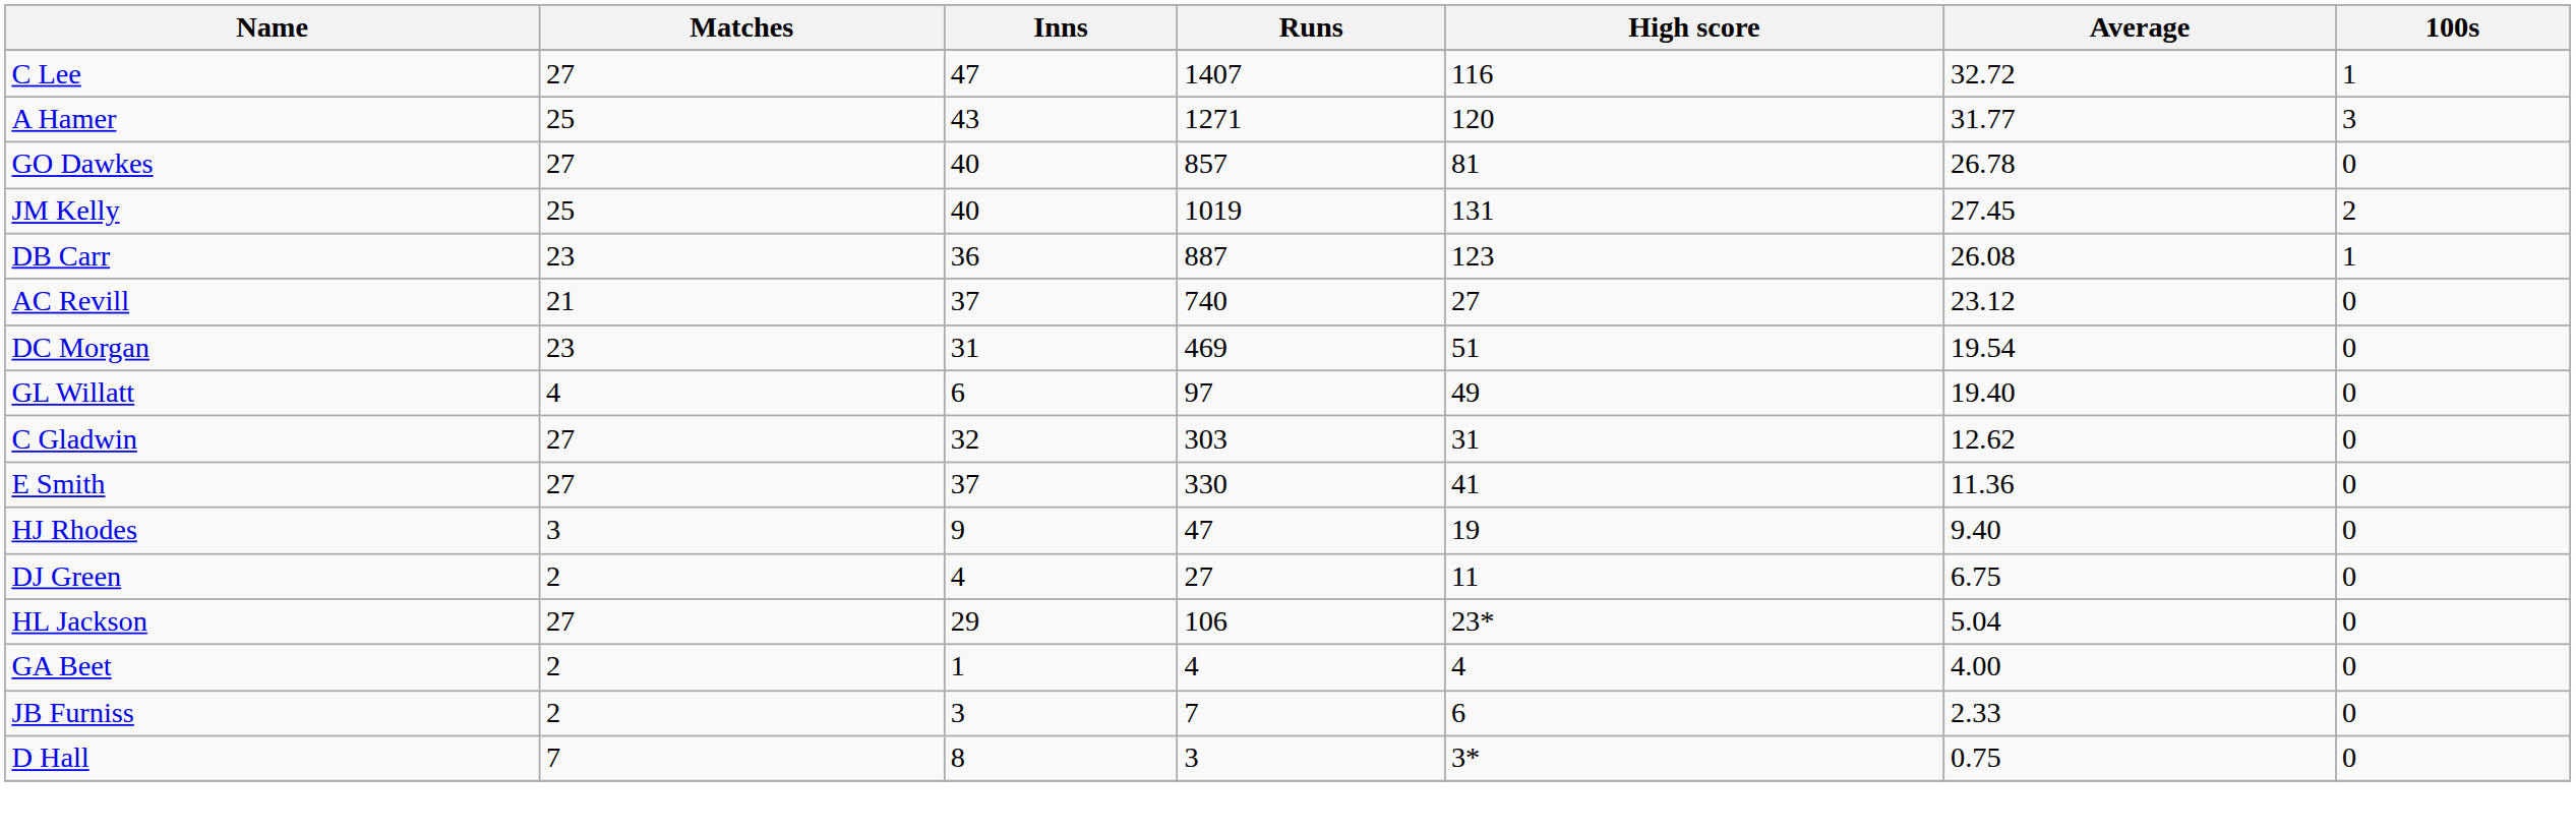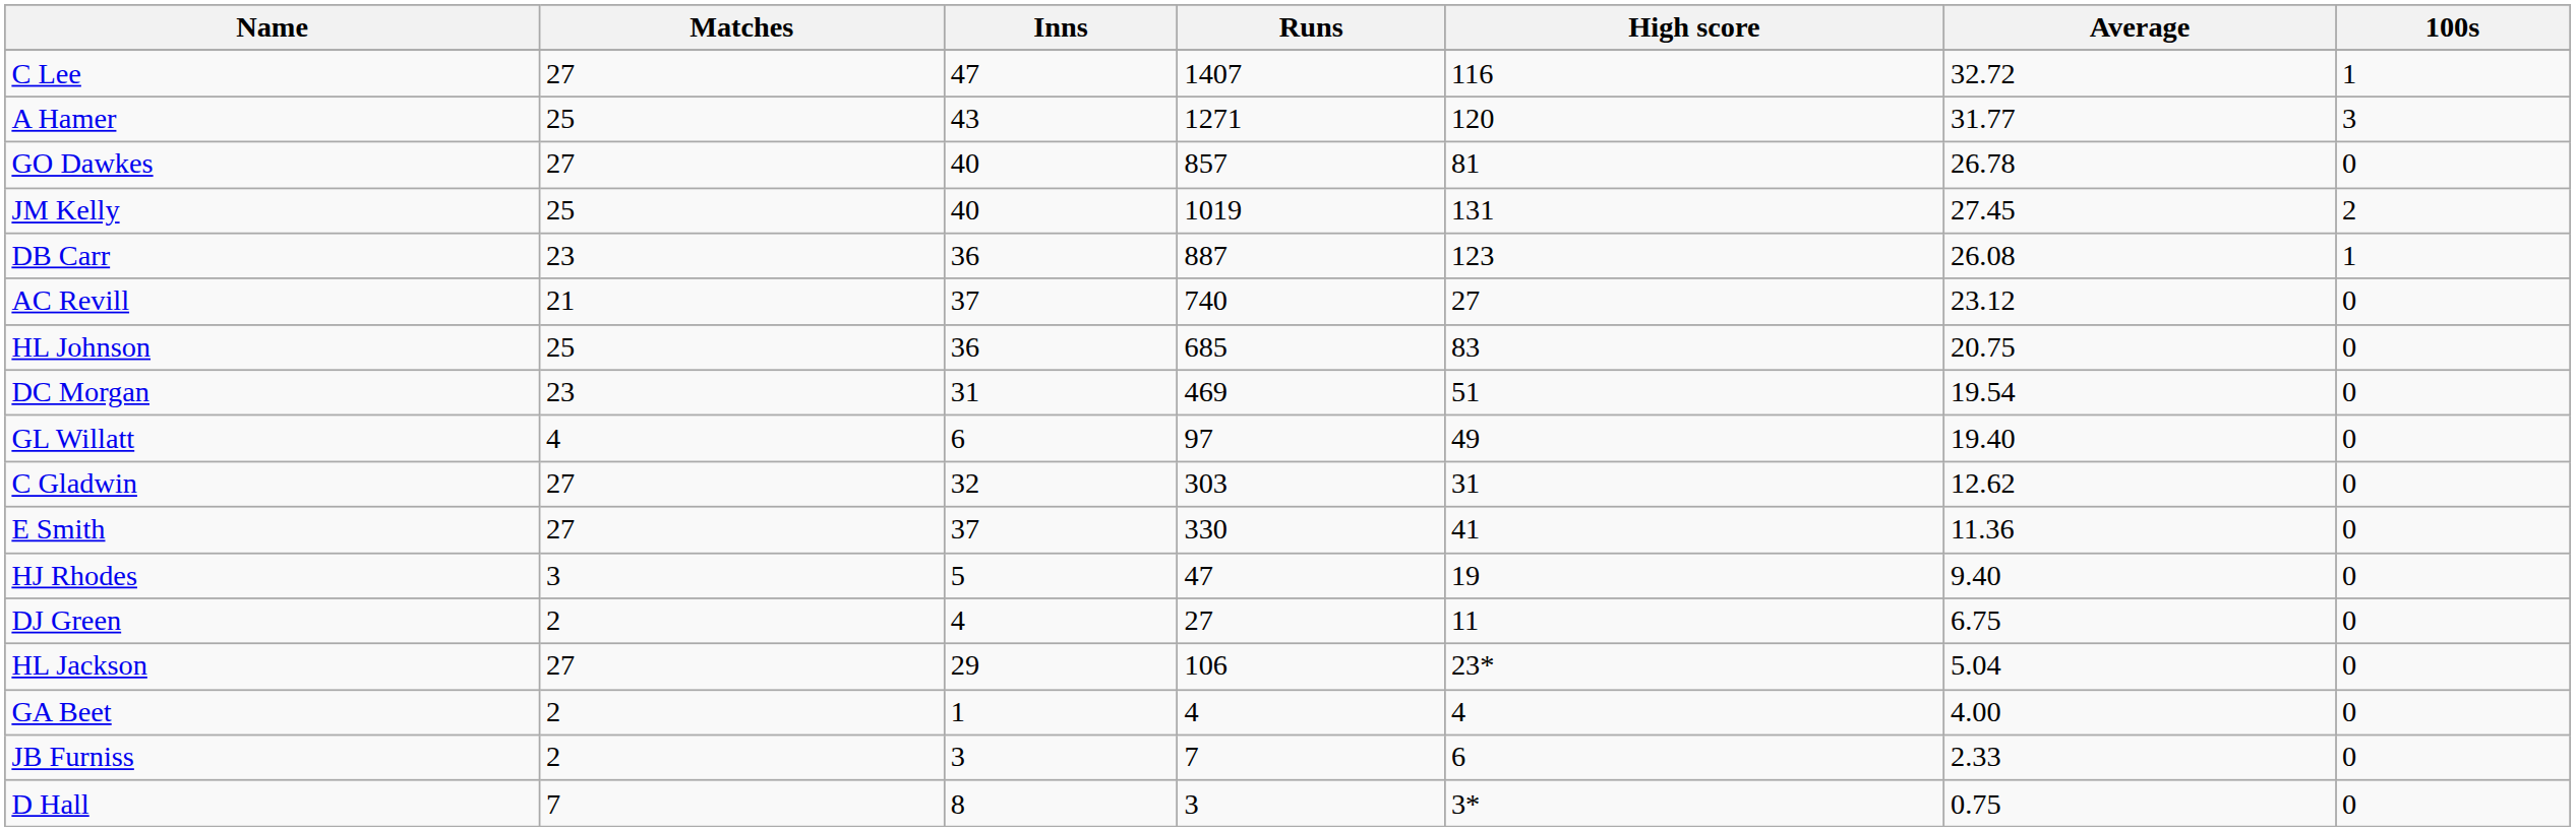 <table class="wikitable sortable" width="90%">
 <tr bgcolor="#efefef">
 <th>Name</th>
 <th>Matches</th>
 <th>Inns</th>
 <th>Runs</th>
 <th>High score</th>
 <th>Average</th>
 <th>100s</th>
 </tr>
 <tr>
 </tr>
 <tr>
 <td><a href='#'>C Lee</a></td>
 <td>27</td>
 <td>47</td>
 <td>1407</td>
 <td>116</td>
 <td>32.72</td>
 <td>1</td>
 </tr>
 <tr>
 <td><a href='#'>A Hamer</a></td>
 <td>25</td>
 <td>43</td>
 <td>1271</td>
 <td>120</td>
 <td>31.77</td>
 <td>3</td>
 </tr>
 <tr>
 <td><a href='#'>GO Dawkes</a></td>
 <td>27</td>
 <td>40</td>
 <td>857</td>
 <td>81</td>
 <td>26.78</td>
 <td>0</td>
 </tr>
 <tr>
 <td><a href='#'>JM Kelly</a></td>
 <td>25</td>
 <td>40</td>
 <td>1019</td>
 <td>131</td>
 <td>27.45</td>
 <td>2</td>
 </tr>
 <tr>
 <td><a href='#'>DB Carr</a></td>
 <td>23</td>
 <td>36</td>
 <td>887</td>
 <td>123</td>
 <td>26.08</td>
 <td>1</td>
 </tr>
 <tr>
 <td><a href='#'>AC Revill</a></td>
 <td>21</td>
 <td>37</td>
 <td>740</td>
 <td>27</td>
 <td>23.12</td>
 <td>0</td>
 </tr>
 <tr>
+<td><a href='#'>HL Johnson</a></td>
+<td>25</td>
+<td>36</td>
+<td>685</td>
+<td>83</td>
+<td>20.75</td>
+<td>0</td>
+</tr>
+<tr>
 <td><a href='#'>DC Morgan</a></td>
 <td>23</td>
 <td>31</td>
 <td>469</td>
 <td>51</td>
 <td>19.54</td>
 <td>0</td>
 </tr>
 <tr>
 <td><a href='#'>GL Willatt</a></td>
 <td>4</td>
 <td>6</td>
 <td>97</td>
 <td>49</td>
 <td>19.40</td>
 <td>0</td>
 </tr>
 <tr>
 <td><a href='#'>C Gladwin</a></td>
 <td>27</td>
 <td>32</td>
 <td>303</td>
 <td>31</td>
 <td>12.62</td>
 <td>0</td>
 </tr>
 <tr>
 <td><a href='#'>E Smith</a></td>
 <td>27</td>
 <td>37</td>
 <td>330</td>
 <td>41</td>
 <td>11.36</td>
 <td>0</td>
 </tr>
 <tr>
 <td><a href='#'>HJ Rhodes</a></td>
 <td>3</td>
-<td>9</td>
+<td>5</td>
 <td>47</td>
 <td>19</td>
 <td>9.40</td>
 <td>0</td>
 </tr>
 <tr>
 <td><a href='#'>DJ Green</a></td>
 <td>2</td>
 <td>4</td>
 <td>27</td>
 <td>11</td>
 <td>6.75</td>
 <td>0</td>
 </tr>
 <tr>
 <td><a href='#'>HL Jackson</a></td>
 <td>27</td>
 <td>29</td>
 <td>106</td>
 <td>23*</td>
 <td>5.04</td>
 <td>0</td>
 </tr>
 <tr>
 <td><a href='#'>GA Beet</a></td>
 <td>2</td>
 <td>1</td>
 <td>4</td>
 <td>4</td>
 <td>4.00</td>
 <td>0</td>
 </tr>
 <tr>
 <td><a href='#'>JB Furniss</a></td>
 <td>2</td>
 <td>3</td>
 <td>7</td>
 <td>6</td>
 <td>2.33</td>
 <td>0</td>
 </tr>
 <tr>
 <td><a href='#'>D Hall</a></td>
 <td>7</td>
 <td>8</td>
 <td>3</td>
 <td>3*</td>
 <td>0.75</td>
 <td>0</td>
 </tr>
 <tr>
 </tr>
 </table>
